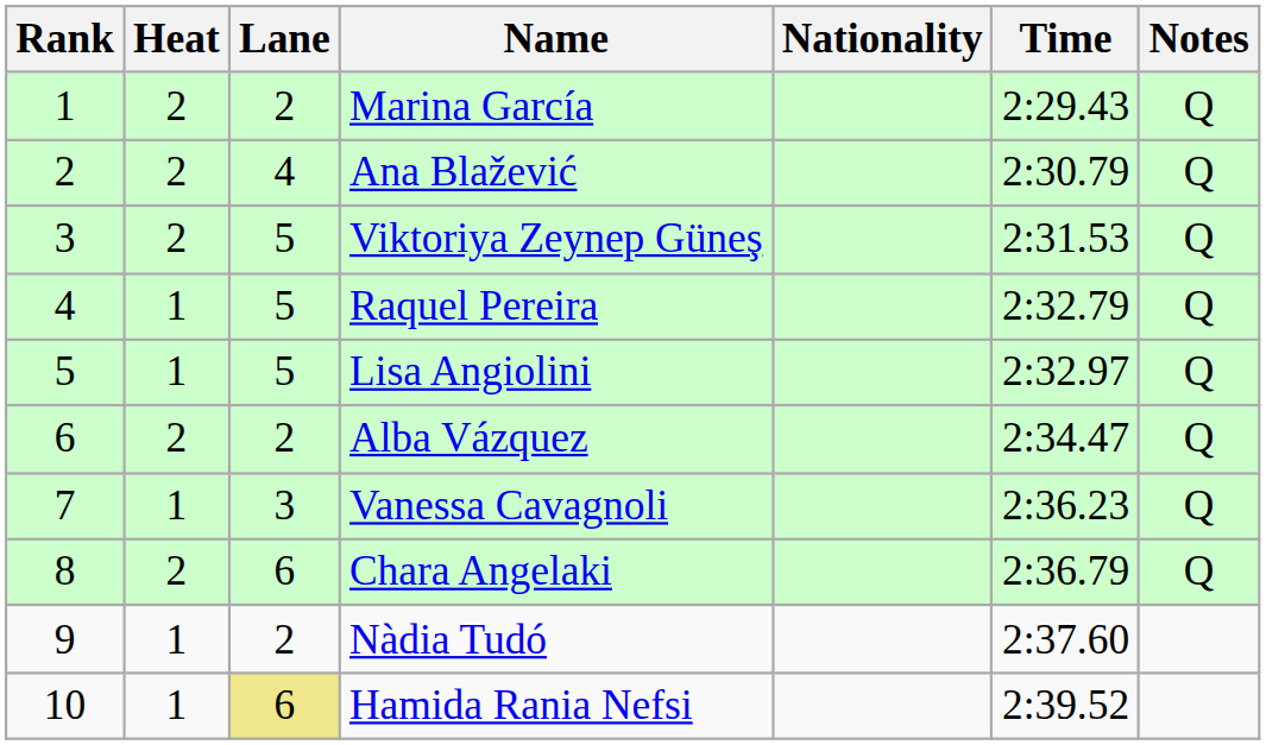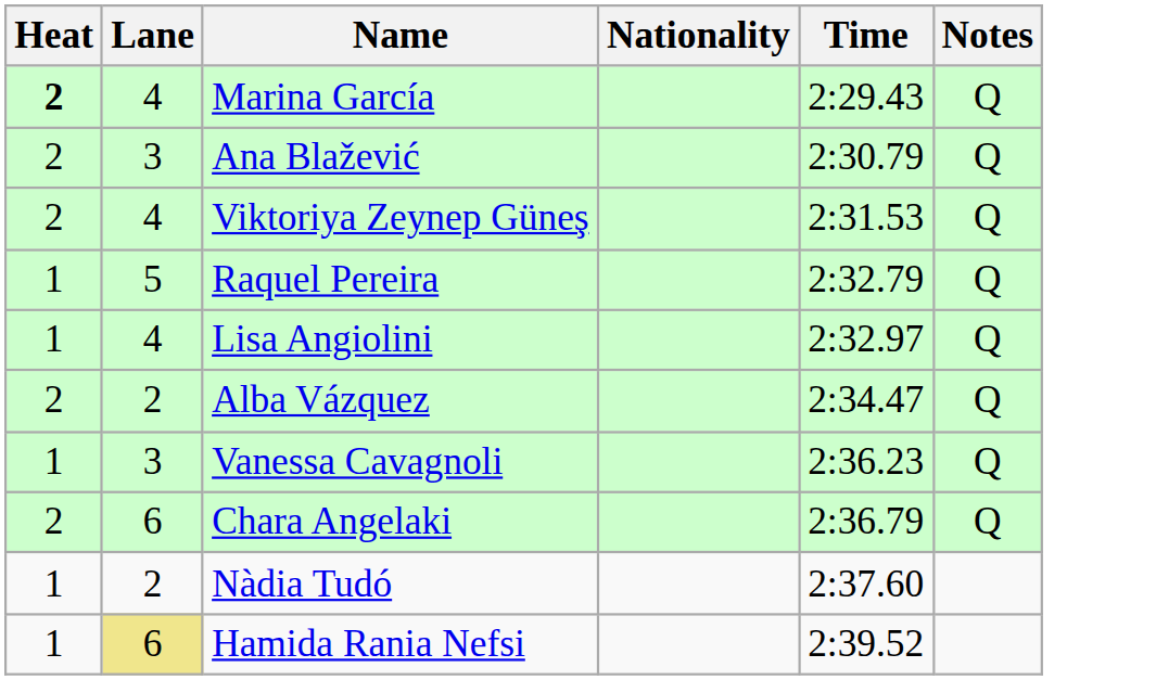 <table class="wikitable sortable" style="text-align:center">
 <tr>
-<th>Rank</th>
 <th>Heat</th>
 <th>Lane</th>
 <th>Name</th>
 <th>Nationality</th>
 <th>Time</th>
 <th>Notes</th>
 </tr>
 <tr bgcolor=ccffcc>
-<td>1</td>
-<td>2</td>
-<td>2</td>
+<td><strong>2</strong></td>
+<td>4</td>
 <td align=left><a href='#'>Marina García</a></td>
 <td align=left></td>
 <td>2:29.43</td>
 <td>Q</td>
 </tr>
 <tr bgcolor=ccffcc>
 <td>2</td>
-<td>2</td>
-<td>4</td>
+<td>3</td>
 <td align=left><a href='#'>Ana Blažević</a></td>
 <td align=left></td>
 <td>2:30.79</td>
 <td>Q</td>
 </tr>
 <tr bgcolor=ccffcc>
-<td>3</td>
 <td>2</td>
-<td>5</td>
+<td>4</td>
 <td align=left><a href='#'>Viktoriya Zeynep Güneş</a></td>
 <td align=left></td>
 <td>2:31.53</td>
 <td>Q</td>
 </tr>
 <tr bgcolor=ccffcc>
-<td>4</td>
 <td>1</td>
 <td>5</td>
 <td align=left><a href='#'>Raquel Pereira</a></td>
 <td align=left></td>
 <td>2:32.79</td>
 <td>Q</td>
 </tr>
 <tr bgcolor=ccffcc>
-<td>5</td>
 <td>1</td>
-<td>5</td>
+<td>4</td>
 <td align=left><a href='#'>Lisa Angiolini</a></td>
 <td align=left></td>
 <td>2:32.97</td>
 <td>Q</td>
 </tr>
 <tr bgcolor=ccffcc>
-<td>6</td>
 <td>2</td>
 <td>2</td>
 <td align=left><a href='#'>Alba Vázquez</a></td>
 <td align=left></td>
 <td>2:34.47</td>
 <td>Q</td>
 </tr>
 <tr bgcolor=ccffcc>
-<td>7</td>
 <td>1</td>
 <td>3</td>
 <td align=left><a href='#'>Vanessa Cavagnoli</a></td>
 <td align=left></td>
 <td>2:36.23</td>
 <td>Q</td>
 </tr>
 <tr bgcolor=ccffcc>
-<td>8</td>
 <td>2</td>
 <td>6</td>
 <td align=left><a href='#'>Chara Angelaki</a></td>
 <td align=left></td>
 <td>2:36.79</td>
 <td>Q</td>
 </tr>
 <tr>
-<td>9</td>
 <td>1</td>
 <td>2</td>
 <td align=left><a href='#'>Nàdia Tudó</a></td>
 <td align=left></td>
 <td>2:37.60</td>
 <td></td>
 </tr>
 <tr>
-<td>10</td>
 <td>1</td>
 <td style="background: khaki;">6</td>
 <td align=left><a href='#'>Hamida Rania Nefsi</a></td>
 <td align=left></td>
 <td>2:39.52</td>
 <td></td>
 </tr>
 </table>
